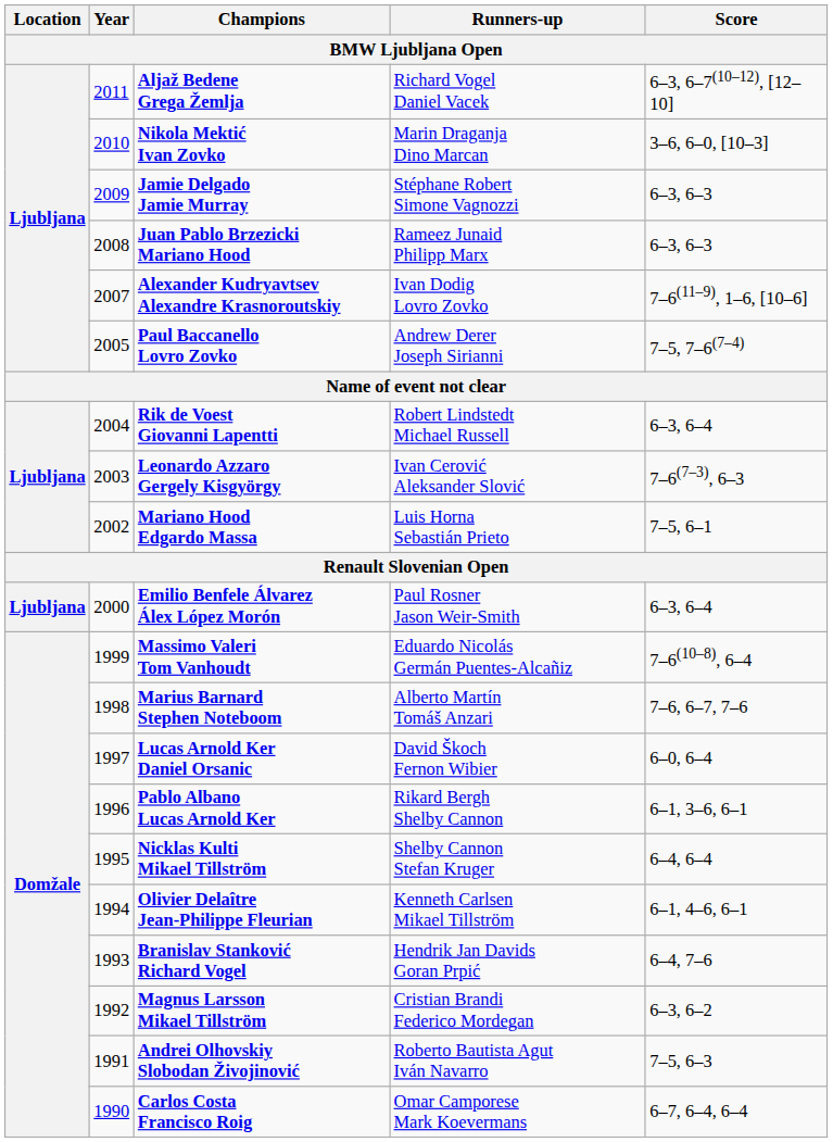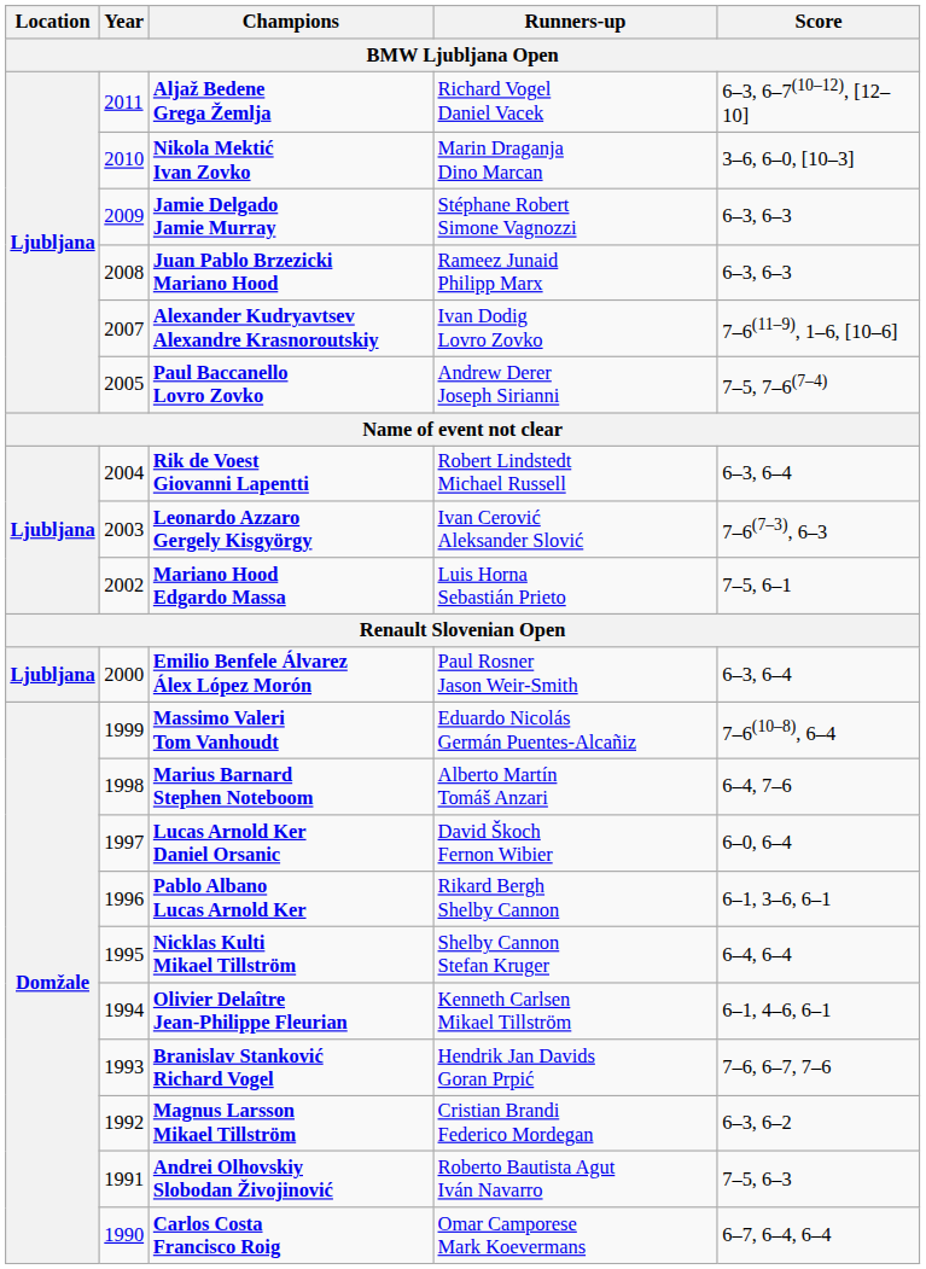 <table class="wikitable" style="font-size:90%">
 <tr>
 <th>Location</th>
 <th>Year</th>
 <th width="200">Champions</th>
 <th width="200">Runners-up</th>
 <th width="140">Score</th>
 </tr>
 <tr>
 <th colspan=5>BMW Ljubljana Open</th>
 </tr>
 <tr>
 <th rowspan=6><a href='#'>Ljubljana</a></th>
 <td><a href='#'>2011</a></td>
 <td> <strong><a href='#'>Aljaž Bedene</a></strong> <br>  <strong><a href='#'>Grega Žemlja</a></strong></td>
 <td> <a href='#'>Richard Vogel</a> <br>  <a href='#'>Daniel Vacek</a></td>
 <td>6–3, 6–7<sup>(10–12)</sup>, [12–10]</td>
 </tr>
 <tr>
 <td><a href='#'>2010</a></td>
 <td> <strong><a href='#'>Nikola Mektić</a></strong> <br>  <strong><a href='#'>Ivan Zovko</a></strong></td>
 <td> <a href='#'>Marin Draganja</a> <br>  <a href='#'>Dino Marcan</a></td>
 <td>3–6, 6–0, [10–3]</td>
 </tr>
 <tr>
 <td><a href='#'>2009</a></td>
 <td> <strong><a href='#'>Jamie Delgado</a></strong> <br>  <strong><a href='#'>Jamie Murray</a></strong></td>
 <td> <a href='#'>Stéphane Robert</a> <br>  <a href='#'>Simone Vagnozzi</a></td>
 <td>6–3, 6–3</td>
 </tr>
 <tr>
 <td>2008</td>
 <td> <strong><a href='#'>Juan Pablo Brzezicki</a></strong> <br>  <strong><a href='#'>Mariano Hood</a></strong></td>
 <td> <a href='#'>Rameez Junaid</a> <br>  <a href='#'>Philipp Marx</a></td>
 <td>6–3, 6–3</td>
 </tr>
 <tr>
 <td>2007</td>
 <td> <strong><a href='#'>Alexander Kudryavtsev</a></strong> <br>  <strong><a href='#'>Alexandre Krasnoroutskiy</a></strong></td>
 <td> <a href='#'>Ivan Dodig</a> <br>  <a href='#'>Lovro Zovko</a></td>
 <td>7–6<sup>(11–9)</sup>, 1–6, [10–6]</td>
 </tr>
 <tr>
 <td>2005</td>
 <td> <strong><a href='#'>Paul Baccanello</a></strong> <br>  <strong><a href='#'>Lovro Zovko</a></strong></td>
 <td> <a href='#'>Andrew Derer</a> <br>  <a href='#'>Joseph Sirianni</a></td>
 <td>7–5, 7–6<sup>(7–4)</sup></td>
 </tr>
 <tr>
 <th colspan=5>Name of event not clear</th>
 </tr>
 <tr>
 <th rowspan=3><a href='#'>Ljubljana</a></th>
 <td>2004</td>
 <td> <strong><a href='#'>Rik de Voest</a></strong> <br>  <strong><a href='#'>Giovanni Lapentti</a></strong></td>
 <td> <a href='#'>Robert Lindstedt</a> <br>  <a href='#'>Michael Russell</a></td>
 <td>6–3, 6–4</td>
 </tr>
 <tr>
 <td>2003</td>
 <td> <strong><a href='#'>Leonardo Azzaro</a></strong> <br>  <strong><a href='#'>Gergely Kisgyörgy</a></strong></td>
 <td> <a href='#'>Ivan Cerović</a> <br>  <a href='#'>Aleksander Slović</a></td>
 <td>7–6<sup>(7–3)</sup>, 6–3</td>
 </tr>
 <tr>
 <td>2002</td>
 <td> <strong><a href='#'>Mariano Hood</a></strong> <br>  <strong><a href='#'>Edgardo Massa</a></strong></td>
 <td> <a href='#'>Luis Horna</a> <br>  <a href='#'>Sebastián Prieto</a></td>
 <td>7–5, 6–1</td>
 </tr>
 <tr>
 <th colspan=5>Renault Slovenian Open</th>
 </tr>
 <tr>
 <th rowspan=1><a href='#'>Ljubljana</a></th>
 <td>2000</td>
 <td> <strong><a href='#'>Emilio Benfele Álvarez</a></strong> <br>  <strong><a href='#'>Álex López Morón</a></strong></td>
 <td> <a href='#'>Paul Rosner</a> <br>  <a href='#'>Jason Weir-Smith</a></td>
 <td>6–3, 6–4</td>
 </tr>
 <tr>
 <th rowspan=10><a href='#'>Domžale</a></th>
 <td>1999</td>
 <td> <strong><a href='#'>Massimo Valeri</a></strong> <br>  <strong><a href='#'>Tom Vanhoudt</a></strong></td>
 <td> <a href='#'>Eduardo Nicolás</a> <br>  <a href='#'>Germán Puentes-Alcañiz</a></td>
 <td>7–6<sup>(10–8)</sup>, 6–4</td>
 </tr>
 <tr>
 <td>1998</td>
 <td> <strong><a href='#'>Marius Barnard</a></strong> <br>  <strong><a href='#'>Stephen Noteboom</a></strong></td>
 <td> <a href='#'>Alberto Martín</a> <br>  <a href='#'>Tomáš Anzari</a></td>
-<td>7–6, 6–7, 7–6</td>
+<td>6–4, 7–6</td>
 </tr>
 <tr>
 <td>1997</td>
 <td> <strong><a href='#'>Lucas Arnold Ker</a></strong> <br>  <strong><a href='#'>Daniel Orsanic</a></strong></td>
 <td> <a href='#'>David Škoch</a> <br>  <a href='#'>Fernon Wibier</a></td>
 <td>6–0, 6–4</td>
 </tr>
 <tr>
 <td>1996</td>
 <td> <strong><a href='#'>Pablo Albano</a></strong> <br>  <strong><a href='#'>Lucas Arnold Ker</a></strong></td>
 <td> <a href='#'>Rikard Bergh</a> <br>  <a href='#'>Shelby Cannon</a></td>
 <td>6–1, 3–6, 6–1</td>
 </tr>
 <tr>
 <td>1995</td>
 <td> <strong><a href='#'>Nicklas Kulti</a></strong> <br>  <strong><a href='#'>Mikael Tillström</a></strong></td>
 <td> <a href='#'>Shelby Cannon</a> <br>  <a href='#'>Stefan Kruger</a></td>
 <td>6–4, 6–4</td>
 </tr>
 <tr>
 <td>1994</td>
 <td> <strong><a href='#'>Olivier Delaître</a></strong> <br>  <strong><a href='#'>Jean-Philippe Fleurian</a></strong></td>
 <td> <a href='#'>Kenneth Carlsen</a> <br>  <a href='#'>Mikael Tillström</a></td>
 <td>6–1, 4–6, 6–1</td>
 </tr>
 <tr>
 <td>1993</td>
 <td> <strong><a href='#'>Branislav Stanković</a></strong> <br>  <strong><a href='#'>Richard Vogel</a></strong></td>
 <td> <a href='#'>Hendrik Jan Davids</a> <br>  <a href='#'>Goran Prpić</a></td>
-<td>6–4, 7–6</td>
+<td>7–6, 6–7, 7–6</td>
 </tr>
 <tr>
 <td>1992</td>
 <td> <strong><a href='#'>Magnus Larsson</a></strong> <br>  <strong><a href='#'>Mikael Tillström</a></strong></td>
 <td> <a href='#'>Cristian Brandi</a> <br>  <a href='#'>Federico Mordegan</a></td>
 <td>6–3, 6–2</td>
 </tr>
 <tr>
 <td>1991</td>
 <td> <strong><a href='#'>Andrei Olhovskiy</a></strong> <br>  <strong><a href='#'>Slobodan Živojinović</a></strong></td>
 <td> <a href='#'>Roberto Bautista Agut</a> <br>  <a href='#'>Iván Navarro</a></td>
 <td>7–5, 6–3</td>
 </tr>
 <tr>
 <td><a href='#'>1990</a></td>
 <td> <strong><a href='#'>Carlos Costa</a></strong> <br>  <strong><a href='#'>Francisco Roig</a></strong></td>
 <td> <a href='#'>Omar Camporese</a> <br>  <a href='#'>Mark Koevermans</a></td>
 <td>6–7, 6–4, 6–4</td>
 </tr>
 </table>
